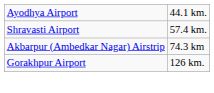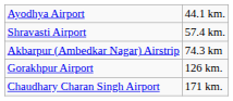 <table class="wikitable">
 <tr>
 <td><a href='#'>Ayodhya Airport</a></td>
 <td>44.1 km.</td>
 </tr>
 <tr>
 <td><a href='#'>Shravasti Airport</a></td>
 <td>57.4 km.</td>
 </tr>
 <tr>
 <td><a href='#'>Akbarpur (Ambedkar Nagar) Airstrip</a></td>
 <td>74.3 km</td>
 </tr>
 <tr>
 <td><a href='#'>Gorakhpur Airport</a></td>
 <td>126 km.</td>
 </tr>
+<tr>
+<td><a href='#'>Chaudhary Charan Singh Airport</a></td>
+<td>171 km.</td>
+</tr>
 </table>
